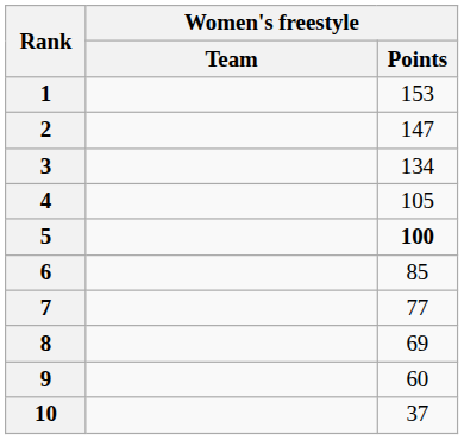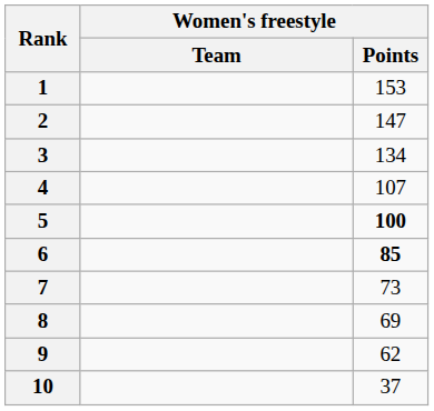 <table class="wikitable" style="text-align:center;">
 <tr>
 <th rowspan="2" width="50">Rank</th>
 <th colspan="2">Women's freestyle</th>
 </tr>
 <tr>
 <th width="200">Team</th>
 <th width="50">Points</th>
 </tr>
 <tr>
 <th>1</th>
 <td align="left"></td>
 <td>153</td>
 </tr>
 <tr>
 <th>2</th>
 <td align="left"></td>
 <td>147</td>
 </tr>
 <tr>
 <th>3</th>
 <td align="left"></td>
 <td>134</td>
 </tr>
 <tr>
 <th>4</th>
 <td align="left"></td>
-<td>105</td>
+<td>107</td>
 </tr>
 <tr>
 <th>5</th>
 <td align="left"></td>
 <td><strong>100</strong></td>
 </tr>
 <tr>
 <th>6</th>
 <td align="left"></td>
-<td>85</td>
+<td><strong>85</strong></td>
 </tr>
 <tr>
 <th>7</th>
 <td align="left"></td>
-<td>77</td>
+<td>73</td>
 </tr>
 <tr>
 <th>8</th>
 <td align="left"></td>
 <td>69</td>
 </tr>
 <tr>
 <th>9</th>
 <td align="left"></td>
-<td>60</td>
+<td>62</td>
 </tr>
 <tr>
 <th>10</th>
 <td align="left"></td>
 <td>37</td>
 </tr>
 </table>
